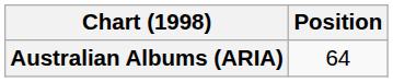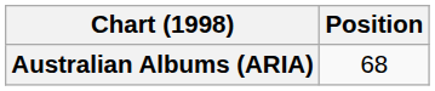 <table class="wikitable plainrowheaders" style="text-align:center">
 <tr>
 <th scope="col">Chart (1998)</th>
 <th scope="col">Position</th>
 </tr>
 <tr>
 <th scope="row">Australian Albums (ARIA)</th>
-<td>64</td>
+<td>68</td>
 </tr>
 </table>
